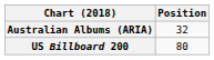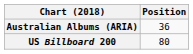 <table class="wikitable plainrowheaders" style="text-align:center">
 <tr>
 <th scope="col">Chart (2018)</th>
 <th scope="col">Position</th>
 </tr>
 <tr>
 <th scope="row">Australian Albums (ARIA)</th>
-<td>32</td>
+<td>36</td>
 </tr>
 <tr>
 <th scope="row">US <em>Billboard</em> 200</th>
 <td>80</td>
 </tr>
 </table>
